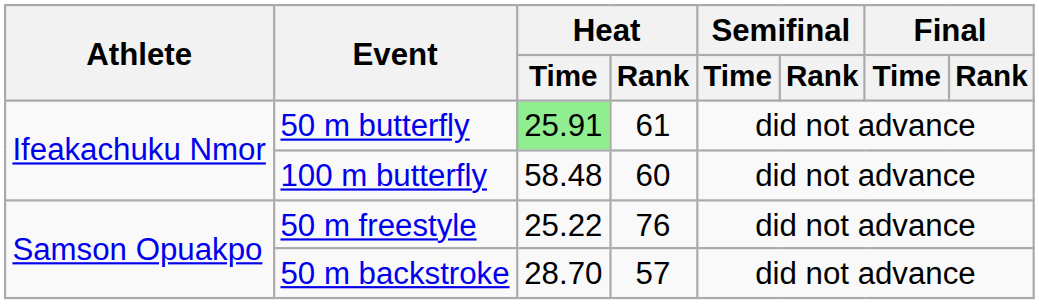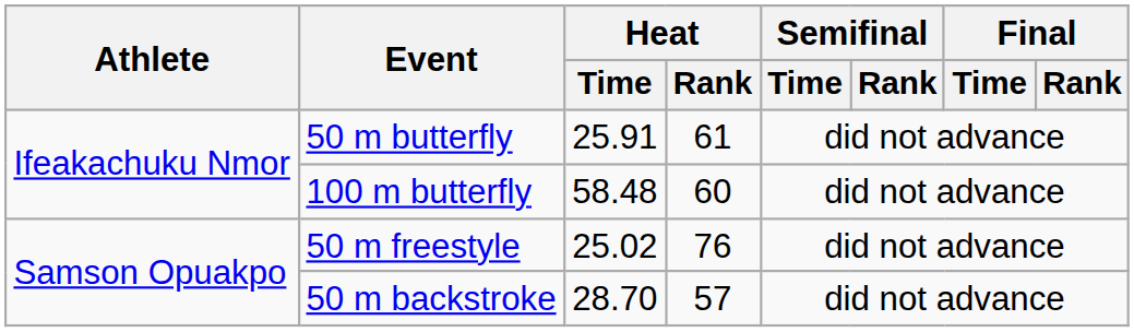 <table class=wikitable style="font-size:90%">
 <tr>
 <th rowspan="2">Athlete</th>
 <th rowspan="2">Event</th>
 <th colspan="2">Heat</th>
 <th colspan="2">Semifinal</th>
 <th colspan="2">Final</th>
 </tr>
 <tr style="font-size:95%">
 <th>Time</th>
 <th>Rank</th>
 <th>Time</th>
 <th>Rank</th>
 <th>Time</th>
 <th>Rank</th>
 </tr>
 <tr align=center>
 <td align=left rowspan=2><a href='#'>Ifeakachuku Nmor</a></td>
 <td align=left><a href='#'>50 m butterfly</a></td>
-<td style="background: lightgreen;">25.91</td>
+<td>25.91</td>
 <td>61</td>
 <td colspan=4>did not advance</td>
 </tr>
 <tr align=center>
 <td align=left><a href='#'>100 m butterfly</a></td>
 <td>58.48</td>
 <td>60</td>
 <td colspan=4>did not advance</td>
 </tr>
 <tr align=center>
 <td align=left rowspan=2><a href='#'>Samson Opuakpo</a></td>
 <td align=left><a href='#'>50 m freestyle</a></td>
-<td>25.22</td>
+<td>25.02</td>
 <td>76</td>
 <td colspan=4>did not advance</td>
 </tr>
 <tr align=center>
 <td align=left><a href='#'>50 m backstroke</a></td>
 <td>28.70</td>
 <td>57</td>
 <td colspan=4>did not advance</td>
 </tr>
 </table>
